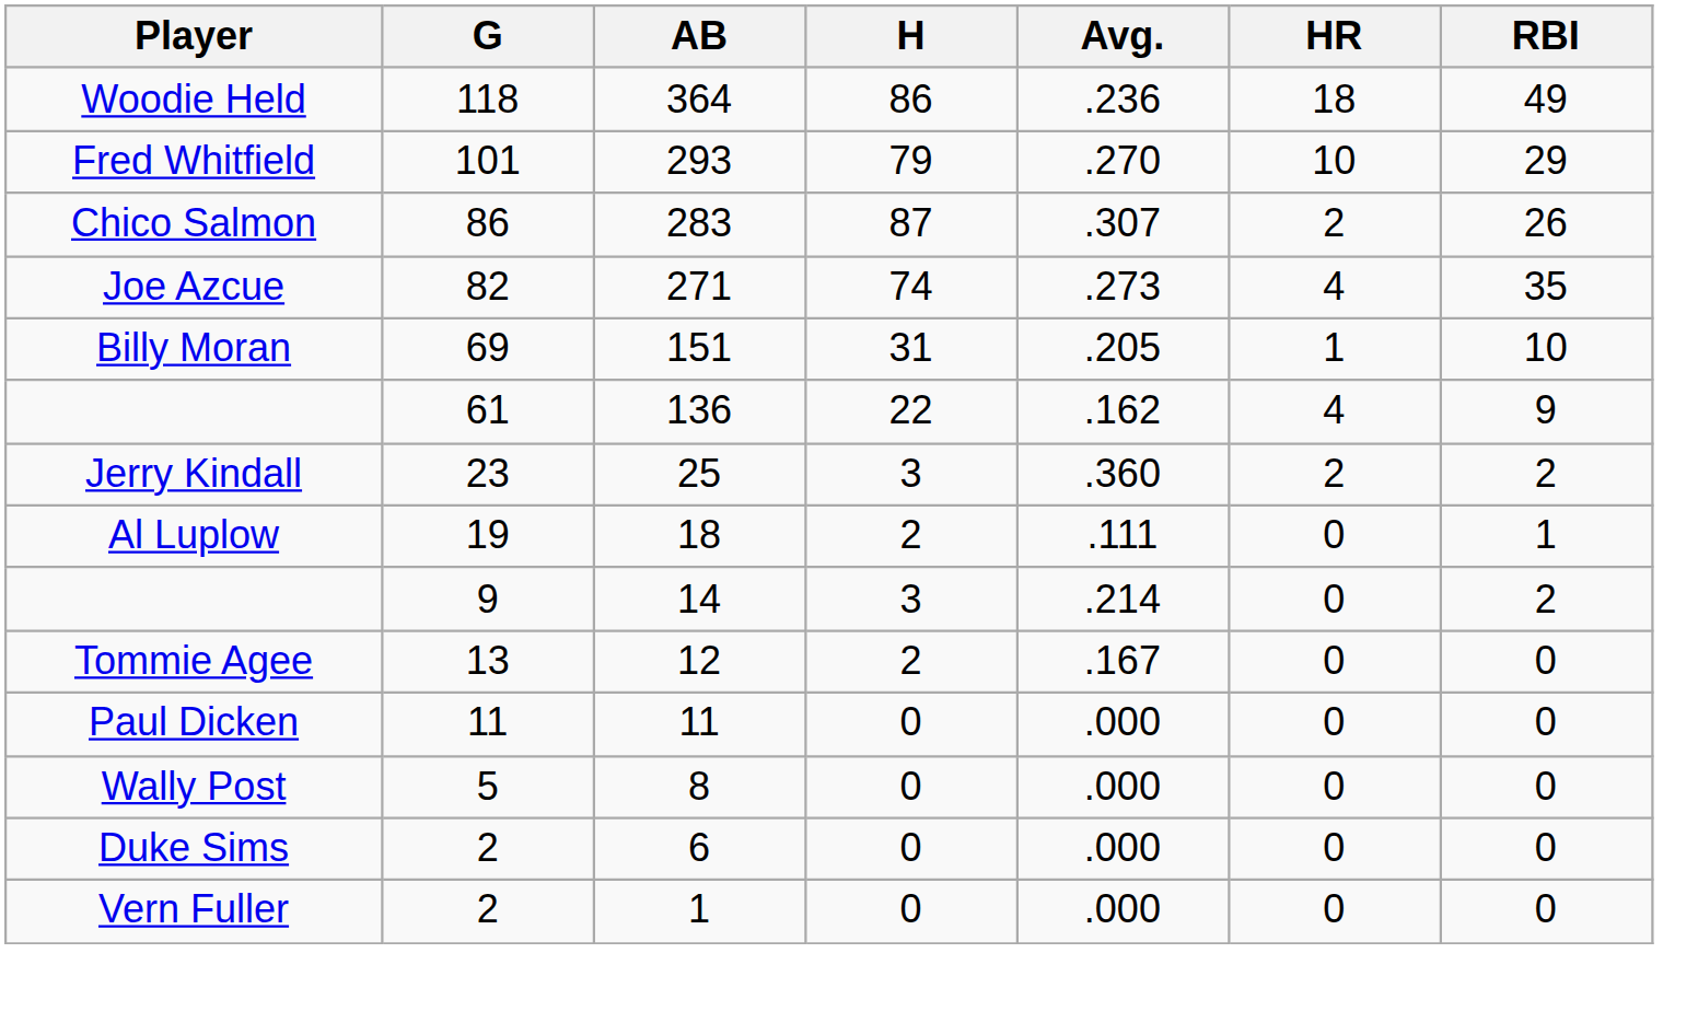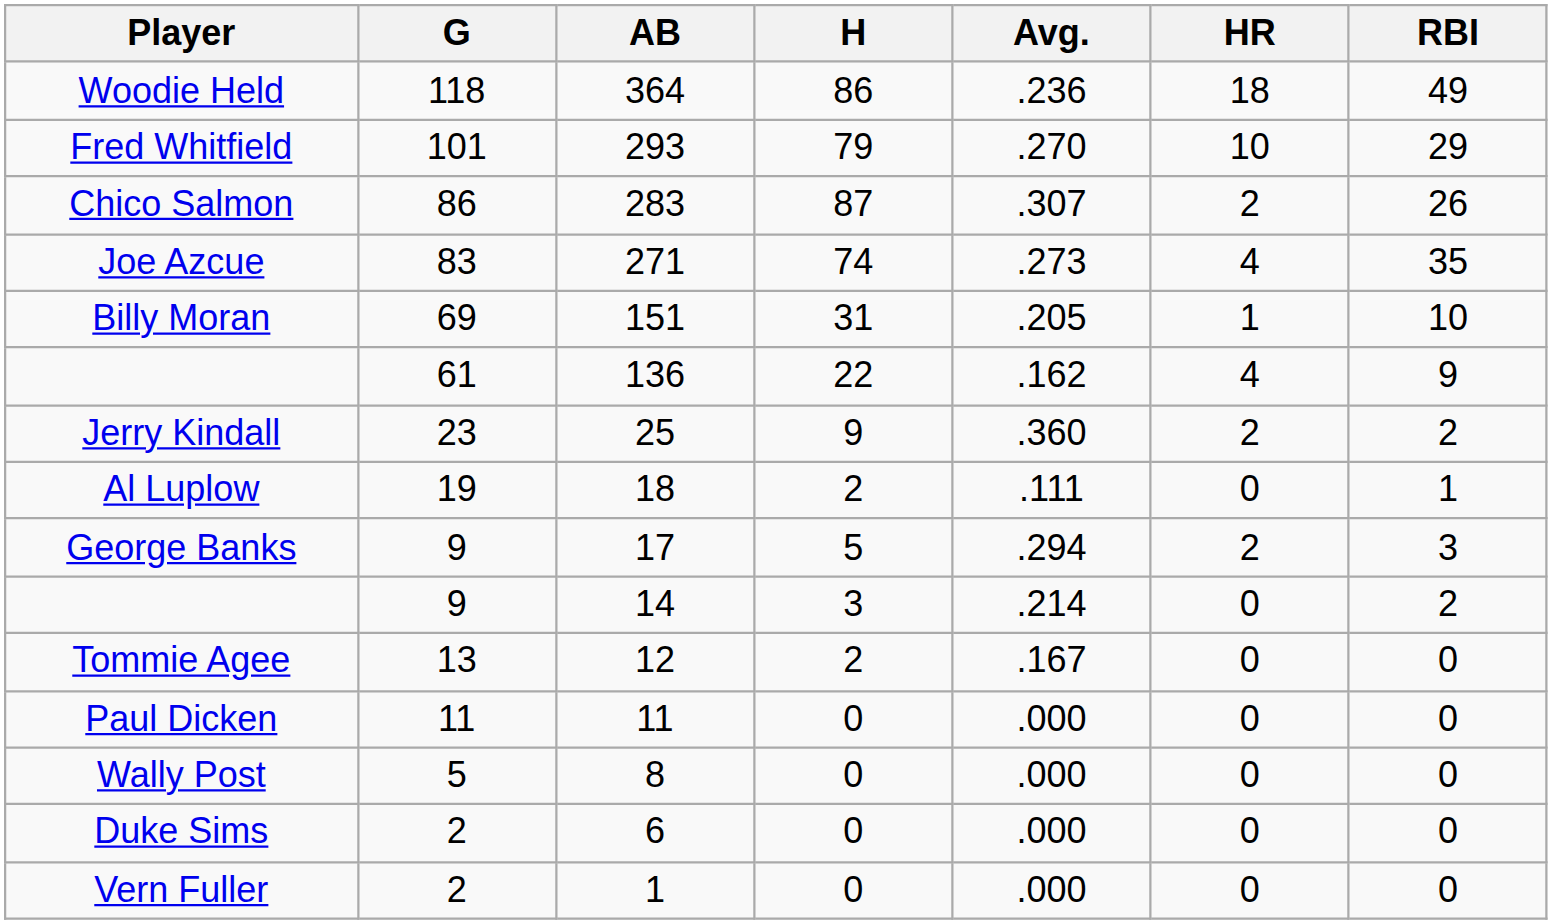 <table class="wikitable sortable">
 <tr>
 <th bgcolor="#DDDDFF" width="16%">Player</th>
 <th bgcolor="#DDDDFF" width="9%">G</th>
 <th bgcolor="#DDDDFF" width="9%">AB</th>
 <th bgcolor="#DDDDFF" width="9%">H</th>
 <th bgcolor="#DDDDFF" width="9%">Avg.</th>
 <th bgcolor="#DDDDFF" width="9%">HR</th>
 <th bgcolor="#DDDDFF" width="9%">RBI</th>
 </tr>
 <tr align="center">
 <td><a href='#'>Woodie Held</a></td>
 <td>118</td>
 <td>364</td>
 <td>86</td>
 <td>.236</td>
 <td>18</td>
 <td>49</td>
 </tr>
 <tr align=center>
 <td><a href='#'>Fred Whitfield</a></td>
 <td>101</td>
 <td>293</td>
 <td>79</td>
 <td>.270</td>
 <td>10</td>
 <td>29</td>
 </tr>
 <tr align=center>
 <td><a href='#'>Chico Salmon</a></td>
 <td>86</td>
 <td>283</td>
 <td>87</td>
 <td>.307</td>
 <td>2</td>
 <td>26</td>
 </tr>
 <tr align=center>
 <td><a href='#'>Joe Azcue</a></td>
-<td>82</td>
+<td>83</td>
 <td>271</td>
 <td>74</td>
 <td>.273</td>
 <td>4</td>
 <td>35</td>
 </tr>
 <tr align=center>
 <td><a href='#'>Billy Moran</a></td>
 <td>69</td>
 <td>151</td>
 <td>31</td>
 <td>.205</td>
 <td>1</td>
 <td>10</td>
 </tr>
 <tr align=center>
 <td></td>
 <td>61</td>
 <td>136</td>
 <td>22</td>
 <td>.162</td>
 <td>4</td>
 <td>9</td>
 </tr>
 <tr align="center">
 <td><a href='#'>Jerry Kindall</a></td>
 <td>23</td>
 <td>25</td>
-<td>3</td>
+<td>9</td>
 <td>.360</td>
 <td>2</td>
 <td>2</td>
 </tr>
 <tr align=center>
 <td><a href='#'>Al Luplow</a></td>
 <td>19</td>
 <td>18</td>
 <td>2</td>
 <td>.111</td>
 <td>0</td>
 <td>1</td>
+</tr>
+<tr align=center>
+<td><a href='#'>George Banks</a></td>
+<td>9</td>
+<td>17</td>
+<td>5</td>
+<td>.294</td>
+<td>2</td>
+<td>3</td>
 </tr>
 <tr align=center>
 <td></td>
 <td>9</td>
 <td>14</td>
 <td>3</td>
 <td>.214</td>
 <td>0</td>
 <td>2</td>
 </tr>
 <tr align="center">
 <td><a href='#'>Tommie Agee</a></td>
 <td>13</td>
 <td>12</td>
 <td>2</td>
 <td>.167</td>
 <td>0</td>
 <td>0</td>
 </tr>
 <tr align=center>
 <td><a href='#'>Paul Dicken</a></td>
 <td>11</td>
 <td>11</td>
 <td>0</td>
 <td>.000</td>
 <td>0</td>
 <td>0</td>
 </tr>
 <tr align=center>
 <td><a href='#'>Wally Post</a></td>
 <td>5</td>
 <td>8</td>
 <td>0</td>
 <td>.000</td>
 <td>0</td>
 <td>0</td>
 </tr>
 <tr align=center>
 <td><a href='#'>Duke Sims</a></td>
 <td>2</td>
 <td>6</td>
 <td>0</td>
 <td>.000</td>
 <td>0</td>
 <td>0</td>
 </tr>
 <tr align=center>
 <td><a href='#'>Vern Fuller</a></td>
 <td>2</td>
 <td>1</td>
 <td>0</td>
 <td>.000</td>
 <td>0</td>
 <td>0</td>
 </tr>
 </table>
